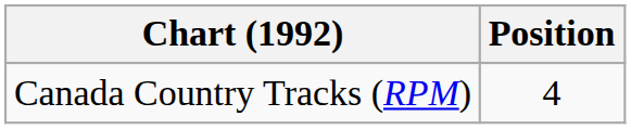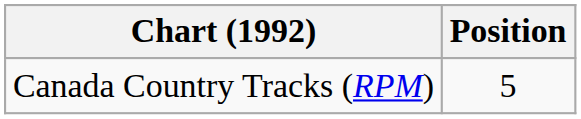 <table class="wikitable sortable">
 <tr>
 <th scope="col">Chart (1992)</th>
 <th scope="col">Position</th>
 </tr>
 <tr>
 <td>Canada Country Tracks (<em><a href='#'>RPM</a></em>)</td>
-<td align="center">4</td>
+<td align="center">5</td>
 </tr>
 </table>
